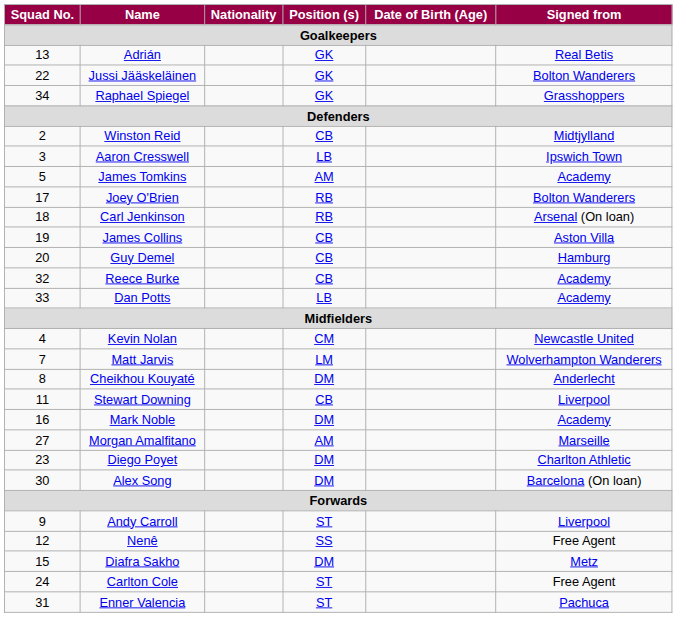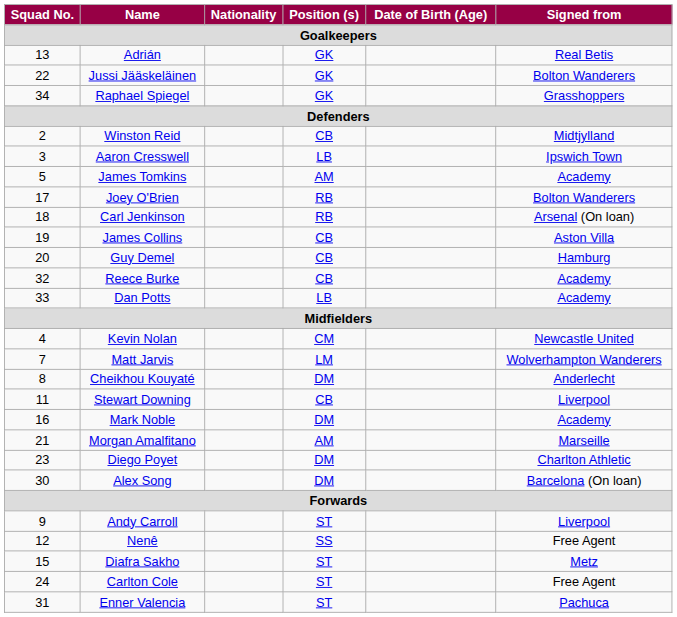 <table class="wikitable" style="text-align:center; font-size:90%; width:85%;">
 <tr>
 <th style="background:#970045; color:white; text-align:center;">Squad No.</th>
 <th style="background:#970045; color:white; text-align:center;">Name</th>
 <th style="background:#970045; color:white; text-align:center;">Nationality</th>
 <th style="background:#970045; color:white; text-align:center;">Position (s)</th>
 <th style="background:#970045; color:white; text-align:center;">Date of Birth (Age)</th>
 <th style="background:#970045; color:white; text-align:center;">Signed from</th>
 </tr>
 <tr>
 <th colspan="6" style="background:#dcdcdc; text-align:center;">Goalkeepers</th>
 </tr>
 <tr>
 <td>13</td>
 <td><a href='#'>Adrián</a></td>
 <td></td>
 <td><a href='#'>GK</a></td>
 <td></td>
 <td> <a href='#'>Real Betis</a></td>
 </tr>
 <tr>
 <td>22</td>
 <td><a href='#'>Jussi Jääskeläinen</a></td>
 <td></td>
 <td><a href='#'>GK</a></td>
 <td></td>
 <td> <a href='#'>Bolton Wanderers</a></td>
 </tr>
 <tr>
 <td>34</td>
 <td><a href='#'>Raphael Spiegel</a></td>
 <td></td>
 <td><a href='#'>GK</a></td>
 <td></td>
 <td> <a href='#'>Grasshoppers</a></td>
 </tr>
 <tr>
 <th colspan="7" style="background:#dcdcdc; text-align:center;">Defenders</th>
 </tr>
 <tr>
 <td>2</td>
 <td><a href='#'>Winston Reid</a></td>
 <td></td>
 <td><a href='#'>CB</a></td>
 <td></td>
 <td> <a href='#'>Midtjylland</a></td>
 </tr>
 <tr>
 <td>3</td>
 <td><a href='#'>Aaron Cresswell</a></td>
 <td></td>
 <td><a href='#'>LB</a></td>
 <td></td>
 <td> <a href='#'>Ipswich Town</a></td>
 </tr>
 <tr>
 <td>5</td>
 <td><a href='#'>James Tomkins</a></td>
 <td></td>
 <td><a href='#'>AM</a></td>
 <td></td>
 <td> <a href='#'>Academy</a></td>
 </tr>
 <tr>
 <td>17</td>
 <td><a href='#'>Joey O'Brien</a></td>
 <td></td>
 <td><a href='#'>RB</a></td>
 <td></td>
 <td> <a href='#'>Bolton Wanderers</a></td>
 </tr>
 <tr>
 <td>18</td>
 <td><a href='#'>Carl Jenkinson</a></td>
 <td></td>
 <td><a href='#'>RB</a></td>
 <td></td>
 <td> <a href='#'>Arsenal</a> (On loan)</td>
 </tr>
 <tr>
 <td>19</td>
 <td><a href='#'>James Collins</a></td>
 <td></td>
 <td><a href='#'>CB</a></td>
 <td></td>
 <td> <a href='#'>Aston Villa</a></td>
 </tr>
 <tr>
 <td>20</td>
 <td><a href='#'>Guy Demel</a></td>
 <td></td>
 <td><a href='#'>CB</a></td>
 <td></td>
 <td> <a href='#'>Hamburg</a></td>
 </tr>
 <tr>
 <td>32</td>
 <td><a href='#'>Reece Burke</a></td>
 <td></td>
 <td><a href='#'>CB</a></td>
 <td></td>
 <td> <a href='#'>Academy</a></td>
 </tr>
 <tr>
 <td>33</td>
 <td><a href='#'>Dan Potts</a></td>
 <td></td>
 <td><a href='#'>LB</a></td>
 <td></td>
 <td> <a href='#'>Academy</a></td>
 </tr>
 <tr>
 <th colspan="7" style="background:#dcdcdc; text-align:center;">Midfielders</th>
 </tr>
 <tr>
 <td>4</td>
 <td><a href='#'>Kevin Nolan</a></td>
 <td></td>
 <td><a href='#'>CM</a></td>
 <td></td>
 <td> <a href='#'>Newcastle United</a></td>
 </tr>
 <tr>
 <td>7</td>
 <td><a href='#'>Matt Jarvis</a></td>
 <td></td>
 <td><a href='#'>LM</a></td>
 <td></td>
 <td> <a href='#'>Wolverhampton Wanderers</a></td>
 </tr>
 <tr>
 <td>8</td>
 <td><a href='#'>Cheikhou Kouyaté</a></td>
 <td></td>
 <td><a href='#'>DM</a></td>
 <td></td>
 <td> <a href='#'>Anderlecht</a></td>
 </tr>
 <tr>
 <td>11</td>
 <td><a href='#'>Stewart Downing</a></td>
 <td></td>
 <td><a href='#'>CB</a></td>
 <td></td>
 <td> <a href='#'>Liverpool</a></td>
 </tr>
 <tr>
 <td>16</td>
 <td><a href='#'>Mark Noble</a></td>
 <td></td>
 <td><a href='#'>DM</a></td>
 <td></td>
 <td> <a href='#'>Academy</a></td>
 </tr>
 <tr>
-<td>27</td>
+<td>21</td>
 <td><a href='#'>Morgan Amalfitano</a></td>
 <td></td>
 <td><a href='#'>AM</a></td>
 <td></td>
 <td> <a href='#'>Marseille</a></td>
 </tr>
 <tr>
 <td>23</td>
 <td><a href='#'>Diego Poyet</a></td>
 <td></td>
 <td><a href='#'>DM</a></td>
 <td></td>
 <td> <a href='#'>Charlton Athletic</a></td>
 </tr>
 <tr>
 <td>30</td>
 <td><a href='#'>Alex Song</a></td>
 <td></td>
 <td><a href='#'>DM</a></td>
 <td></td>
 <td> <a href='#'>Barcelona</a> (On loan)</td>
 </tr>
 <tr>
 <th colspan="6" style="background:#dcdcdc; text-align:center;">Forwards</th>
 </tr>
 <tr>
 <td>9</td>
 <td><a href='#'>Andy Carroll</a></td>
 <td></td>
 <td><a href='#'>ST</a></td>
 <td></td>
 <td> <a href='#'>Liverpool</a></td>
 </tr>
 <tr>
 <td>12</td>
 <td><a href='#'>Nenê</a></td>
 <td></td>
 <td><a href='#'>SS</a></td>
 <td></td>
 <td>Free Agent</td>
 </tr>
 <tr>
 <td>15</td>
 <td><a href='#'>Diafra Sakho</a></td>
 <td></td>
-<td><a href='#'>DM</a></td>
+<td><a href='#'>ST</a></td>
 <td></td>
 <td> <a href='#'>Metz</a></td>
 </tr>
 <tr>
 <td>24</td>
 <td><a href='#'>Carlton Cole</a></td>
 <td></td>
 <td><a href='#'>ST</a></td>
 <td></td>
 <td>Free Agent</td>
 </tr>
 <tr>
 <td>31</td>
 <td><a href='#'>Enner Valencia</a></td>
 <td></td>
 <td><a href='#'>ST</a></td>
 <td></td>
 <td> <a href='#'>Pachuca</a></td>
 </tr>
 </table>
